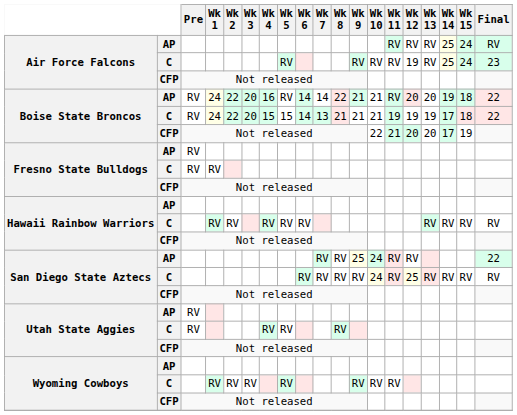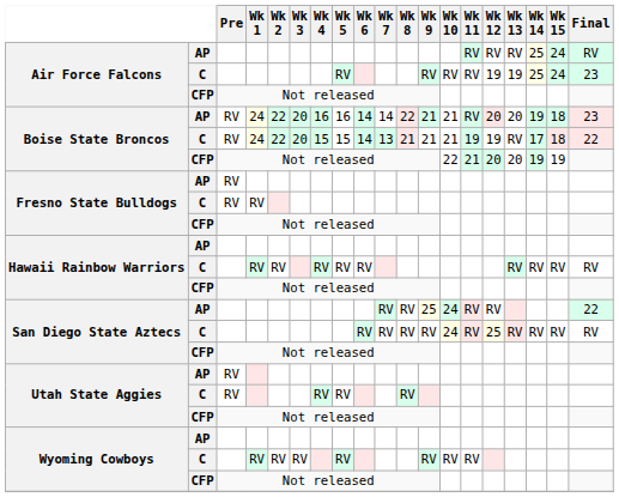 <table class="wikitable" style="white-space:nowrap;font-size:90%;">
 <tr>
 <th colspan=2 style="background:white; border-top-style:hidden; border-left-style:hidden;"> </th>
 <th>Pre</th>
 <th>Wk<br>1</th>
 <th>Wk<br>2</th>
 <th>Wk<br>3</th>
 <th>Wk<br>4</th>
 <th>Wk<br>5</th>
 <th>Wk<br>6</th>
 <th>Wk<br>7</th>
 <th>Wk<br>8</th>
 <th>Wk<br>9</th>
 <th>Wk<br>10</th>
 <th>Wk<br>11</th>
 <th>Wk<br>12</th>
 <th>Wk<br>13</th>
 <th>Wk<br>14</th>
 <th>Wk<br>15</th>
 <th>Final</th>
 </tr>
 <tr style="text-align:center;">
 <th rowspan=3 style=>Air Force Falcons</th>
 <th>AP</th>
 <td style="background:#FFF;"></td>
 <td style="background:#FFF;"></td>
 <td style="background:#FFF;"></td>
 <td style="background:#FFF;"></td>
 <td style="background:#FFF;"></td>
 <td style="background:#FFF;"></td>
 <td style="background:#FFF;"></td>
 <td style="background:#FFF;"></td>
 <td style="background:#FFF;"></td>
 <td style="background:#FFF;"></td>
 <td style="background:#FFF;"></td>
 <td style="background:#d8ffeb;">RV</td>
 <td style="background:#FFF;">RV</td>
 <td style="background:#FFF;">RV</td>
 <td style="background:#ffffe6;">25</td>
 <td style="background:#d8ffeb;">24</td>
 <td style="background:#d8ffeb;">RV</td>
 </tr>
 <tr style="text-align:center;">
 <th>C</th>
 <td style="background:#FFF;"></td>
 <td style="background:#FFF;"></td>
 <td style="background:#FFF;"></td>
 <td style="background:#FFF;"></td>
 <td style="background:#FFF;"></td>
 <td style="background:#d8ffeb;">RV</td>
 <td style="background:#ffe6e6;"></td>
 <td style="background:#FFF;"></td>
 <td style="background:#FFF;"></td>
 <td style="background:#d8ffeb;">RV</td>
 <td style="background:#FFF;">RV</td>
 <td style="background:#FFF;">RV</td>
 <td style="background:#FFF;">19</td>
-<td style="background:#FFF;">RV</td>
+<td style="background:#FFF;">19</td>
 <td style="background:#ffffe6;">25</td>
 <td style="background:#d8ffeb;">24</td>
 <td style="background:#d8ffeb;">23</td>
 </tr>
 <tr style="text-align:center;">
 <th>CFP</th>
 <td colspan="10" style="text-align:center;">Not released</td>
 <td style="background:#FFF;"></td>
 <td style="background:#FFF;"></td>
 <td style="background:#FFF;"></td>
 <td style="background:#FFF;"></td>
 <td style="background:#FFF;"></td>
 <td style="background:#FFF;"></td>
 <td style="text-align:center;"></td>
 </tr>
 <tr style="text-align:center;">
 <th rowspan=3 style=>Boise State Broncos</th>
 <th>AP</th>
 <td style="background:#FFF;">RV</td>
 <td style="background:#ffffe6;">24</td>
 <td style="background:#d8ffeb;">22</td>
 <td style="background:#d8ffeb;">20</td>
 <td style="background:#d8ffeb;">16</td>
-<td style="background:#FFF;">RV</td>
+<td style="background:#FFF;">16</td>
 <td style="background:#d8ffeb;">14</td>
 <td style="background:#FFF;">14</td>
 <td style="background:#ffe6e6;">22</td>
 <td style="background:#d8ffeb;">21</td>
 <td style="background:#FFF;">21</td>
 <td style="background:#d8ffeb;">RV</td>
 <td style="background:#ffe6e6;">20</td>
 <td style="background:#FFF;">20</td>
 <td style="background:#d8ffeb;">19</td>
 <td style="background:#d8ffeb;">18</td>
-<td style="background:#ffe6e6;">22</td>
+<td style="background:#ffe6e6;">23</td>
 </tr>
 <tr style="text-align:center;">
 <th>C</th>
 <td style="background:#FFF;">RV</td>
 <td style="background:#ffffe6;">24</td>
 <td style="background:#d8ffeb;">22</td>
 <td style="background:#d8ffeb;">20</td>
 <td style="background:#d8ffeb;">15</td>
 <td style="background:#FFF;">15</td>
 <td style="background:#d8ffeb;">14</td>
 <td style="background:#d8ffeb;">13</td>
 <td style="background:#ffe6e6;">21</td>
 <td style="background:#FFF;">21</td>
 <td style="background:#FFF;">21</td>
 <td style="background:#d8ffeb;">19</td>
 <td style="background:#FFF;">19</td>
-<td style="background:#FFF;">19</td>
+<td style="background:#FFF;">RV</td>
 <td style="background:#d8ffeb;">17</td>
 <td style="background:#ffe6e6;">18</td>
 <td style="background:#ffe6e6;">22</td>
 </tr>
 <tr style="text-align:center;">
 <th>CFP</th>
 <td colspan="10" style="text-align:center;">Not released</td>
 <td style="background:#FFF;">22</td>
 <td style="background:#d8ffeb;">21</td>
 <td style="background:#d8ffeb;">20</td>
 <td style="background:#FFF;">20</td>
-<td style="background:#d8ffeb;">17</td>
+<td style="background:#D8FFEB;">19</td>
 <td style="background:#fff;">19</td>
 <td style="text-align:center;"></td>
 </tr>
 <tr style="text-align:center;">
 <th rowspan=3 style=>Fresno State Bulldogs</th>
 <th>AP</th>
 <td style="background:#FFF;">RV</td>
 <td style="background:#FFF;"></td>
 <td style="background:#FFF;"></td>
 <td style="background:#FFF;"></td>
 <td style="background:#FFF;"></td>
 <td style="background:#FFF;"></td>
 <td style="background:#FFF;"></td>
 <td style="background:#FFF;"></td>
 <td style="background:#FFF;"></td>
 <td style="background:#FFF;"></td>
 <td style="background:#FFF;"></td>
 <td style="background:#FFF;"></td>
 <td style="background:#FFF;"></td>
 <td style="background:#FFF;"></td>
 <td style="background:#FFF;"></td>
 <td style="background:#FFF;"></td>
 <td style="background:#FFF;"></td>
 </tr>
 <tr style="text-align:center;">
 <th>C</th>
 <td style="background:#FFF;">RV</td>
 <td style="background:#FFF;">RV</td>
 <td style="background:#ffe6e6;"></td>
 <td style="background:#FFF;"></td>
 <td style="background:#FFF;"></td>
 <td style="background:#FFF;"></td>
 <td style="background:#FFF;"></td>
 <td style="background:#FFF;"></td>
 <td style="background:#FFF;"></td>
 <td style="background:#FFF;"></td>
 <td style="background:#FFF;"></td>
 <td style="background:#FFF;"></td>
 <td style="background:#FFF;"></td>
 <td style="background:#FFF;"></td>
 <td style="background:#FFF;"></td>
 <td style="background:#FFF;"></td>
 <td style="background:#FFF;"></td>
 </tr>
 <tr style="text-align:center;">
 <th>CFP</th>
 <td colspan="10" style="text-align:center;">Not released</td>
 <td style="background:#FFF;"></td>
 <td style="background:#FFF;"></td>
 <td style="background:#FFF;"></td>
 <td style="background:#FFF;"></td>
 <td style="background:#FFF;"></td>
 <td style="background:#FFF;"></td>
 <td style="text-align:center;"></td>
 </tr>
 <tr style="text-align:center;">
 <th rowspan=3 style=>Hawaii Rainbow Warriors</th>
 <th>AP</th>
 <td style="background:#FFF;"></td>
 <td style="background:#FFF;"></td>
 <td style="background:#FFF;"></td>
 <td style="background:#FFF;"></td>
 <td style="background:#FFF;"></td>
 <td style="background:#FFF;"></td>
 <td style="background:#FFF;"></td>
 <td style="background:#FFF;"></td>
 <td style="background:#FFF;"></td>
 <td style="background:#FFF;"></td>
 <td style="background:#FFF;"></td>
 <td style="background:#FFF;"></td>
 <td style="background:#FFF;"></td>
 <td style="background:#FFF;"></td>
 <td style="background:#FFF;"></td>
 <td style="background:#FFF;"></td>
 <td style="background:#FFF;"></td>
 </tr>
 <tr style="text-align:center;">
 <th>C</th>
 <td style="background:#FFF;"></td>
 <td style="background:#d8ffeb;">RV</td>
 <td style="background:#FFF;">RV</td>
 <td style="background:#ffe6e6;"></td>
 <td style="background:#d8ffeb;">RV</td>
 <td style="background:#FFF;">RV</td>
 <td style="background:#FFF;">RV</td>
 <td style="background:#ffe6e6;"></td>
 <td style="background:#FFF;"></td>
 <td style="background:#FFF;"></td>
 <td style="background:#FFF;"></td>
 <td style="background:#FFF;"></td>
 <td style="background:#FFF;"></td>
 <td style="background:#d8ffeb;">RV</td>
 <td style="background:#FFF;">RV</td>
 <td style="background:#FFF;">RV</td>
 <td style="background:#FFF;">RV</td>
 </tr>
 <tr style="text-align:center;">
 <th>CFP</th>
 <td colspan="10" style="text-align:center;">Not released</td>
 <td style="background:#FFF;"></td>
 <td style="background:#FFF;"></td>
 <td style="background:#FFF;"></td>
 <td style="background:#FFF;"></td>
 <td style="background:#FFF;"></td>
 <td style="background:#FFF;"></td>
 <td style="text-align:center;"></td>
 </tr>
 <tr style="text-align:center;">
 <th rowspan=3 style=>San Diego State Aztecs</th>
 <th>AP</th>
 <td style="background:#FFF;"></td>
 <td style="background:#FFF;"></td>
 <td style="background:#FFF;"></td>
 <td style="background:#FFF;"></td>
 <td style="background:#FFF;"></td>
 <td style="background:#FFF;"></td>
 <td style="background:#FFF;"></td>
 <td style="background:#d8ffeb;">RV</td>
 <td style="background:#FFF;">RV</td>
 <td style="background:#ffffe6;">25</td>
 <td style="background:#d8ffeb;">24</td>
 <td style="background:#ffe6e6;">RV</td>
 <td style="background:#FFF;">RV</td>
 <td style="background:#ffe6e6;"></td>
 <td style="background:#FFF;"></td>
 <td style="background:#FFF;"></td>
 <td style="background:#d8ffeb;">22</td>
 </tr>
 <tr style="text-align:center;">
 <th>C</th>
 <td style="background:#FFF;"></td>
 <td style="background:#FFF;"></td>
 <td style="background:#FFF;"></td>
 <td style="background:#FFF;"></td>
 <td style="background:#FFF;"></td>
 <td style="background:#FFF;"></td>
 <td style="background:#d8ffeb;">RV</td>
 <td style="background:#FFF;">RV</td>
 <td style="background:#FFF;">RV</td>
 <td style="background:#FFF;">RV</td>
 <td style="background:#ffffe6;">24</td>
 <td style="background:#ffe6e6;">RV</td>
 <td style="background:#ffffe6;">25</td>
 <td style="background:#ffe6e6;">RV</td>
 <td style="background:#FFF;">RV</td>
 <td style="background:#FFF;">RV</td>
 <td style="background:#FFF;">RV</td>
 </tr>
 <tr style="text-align:center;">
 <th>CFP</th>
 <td colspan="10" style="text-align:center;">Not released</td>
 <td style="background:#FFF;"></td>
 <td style="background:#FFF;"></td>
 <td style="background:#FFF;"></td>
 <td style="background:#FFF;"></td>
 <td style="background:#FFF;"></td>
 <td style="background:#FFF;"></td>
 <td style="text-align:center;"></td>
 </tr>
 <tr style="text-align:center;">
 <th rowspan=3 style=>Utah State Aggies</th>
 <th>AP</th>
 <td style="background:#FFF;">RV</td>
 <td style="background:#ffe6e6;"></td>
 <td style="background:#FFF;"></td>
 <td style="background:#FFF;"></td>
 <td style="background:#FFF;"></td>
 <td style="background:#FFF;"></td>
 <td style="background:#FFF;"></td>
 <td style="background:#FFF;"></td>
 <td style="background:#FFF;"></td>
 <td style="background:#FFF;"></td>
 <td style="background:#FFF;"></td>
 <td style="background:#FFF;"></td>
 <td style="background:#FFF;"></td>
 <td style="background:#FFF;"></td>
 <td style="background:#FFF;"></td>
 <td style="background:#FFF;"></td>
 <td style="background:#FFF;"></td>
 </tr>
 <tr style="text-align:center;">
 <th>C</th>
 <td style="background:#FFF;">RV</td>
 <td style="background:#ffe6e6;"></td>
 <td style="background:#FFF;"></td>
 <td style="background:#FFF;"></td>
 <td style="background:#d8ffeb;">RV</td>
 <td style="background:#FFF;">RV</td>
 <td style="background:#ffe6e6;"></td>
 <td style="background:#FFF;"></td>
 <td style="background:#d8ffeb;">RV</td>
 <td style="background:#ffe6e6;"></td>
 <td style="background:#FFF;"></td>
 <td style="background:#FFF;"></td>
 <td style="background:#FFF;"></td>
 <td style="background:#FFF;"></td>
 <td style="background:#FFF;"></td>
 <td style="background:#FFF;"></td>
 <td style="background:#FFF;"></td>
 </tr>
 <tr style="text-align:center;">
 <th>CFP</th>
 <td colspan="10" style="text-align:center;">Not released</td>
 <td style="background:#FFF;"></td>
 <td style="background:#FFF;"></td>
 <td style="background:#FFF;"></td>
 <td style="background:#FFF;"></td>
 <td style="background:#FFF;"></td>
 <td style="background:#FFF;"></td>
 <td style="text-align:center;"></td>
 </tr>
 <tr style="text-align:center;">
 <th rowspan=3 style=>Wyoming Cowboys</th>
 <th>AP</th>
 <td style="background:#FFF;"></td>
 <td style="background:#FFF;"></td>
 <td style="background:#FFF;"></td>
 <td style="background:#FFF;"></td>
 <td style="background:#FFF;"></td>
 <td style="background:#FFF;"></td>
 <td style="background:#FFF;"></td>
 <td style="background:#FFF;"></td>
 <td style="background:#FFF;"></td>
 <td style="background:#FFF;"></td>
 <td style="background:#FFF;"></td>
 <td style="background:#FFF;"></td>
 <td style="background:#FFF;"></td>
 <td style="background:#FFF;"></td>
 <td style="background:#FFF;"></td>
 <td style="background:#FFF;"></td>
 <td style="background:#FFF;"></td>
 </tr>
 <tr style="text-align:center;">
 <th>C</th>
 <td style="background:#FFF;"></td>
 <td style="background:#d8ffeb;">RV</td>
 <td style="background:#FFF;">RV</td>
 <td style="background:#FFF;">RV</td>
 <td style="background:#ffe6e6;"></td>
 <td style="background:#d8ffeb;">RV</td>
 <td style="background:#ffe6e6;"></td>
 <td style="background:#FFF;"></td>
 <td style="background:#FFF;"></td>
 <td style="background:#d8ffeb;">RV</td>
 <td style="background:#FFF;">RV</td>
 <td style="background:#FFF;">RV</td>
 <td style="background:#ffe6e6;"></td>
 <td style="background:#FFF;"></td>
 <td style="background:#FFF;"></td>
 <td style="background:#FFF;"></td>
 <td style="background:#FFF;"></td>
 </tr>
 <tr style="text-align:center;">
 <th>CFP</th>
 <td colspan="10" style="text-align:center;">Not released</td>
 <td style="background:#FFF;"></td>
 <td style="background:#FFF;"></td>
 <td style="background:#FFF;"></td>
 <td style="background:#FFF;"></td>
 <td style="background:#FFF;"></td>
 <td style="background:#FFF;"></td>
 <td style="text-align:center;"></td>
 </tr>
 <tr style="text-align:center;">
 </tr>
 </table>
